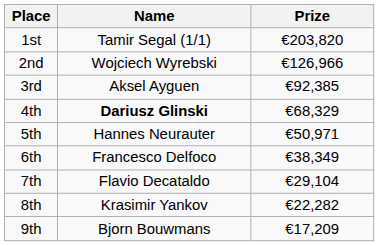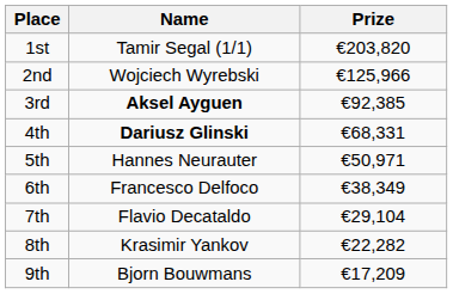 <table class="wikitable">
 <tr>
 <th width="50">Place</th>
 <th width="200">Name</th>
 <th width="125">Prize</th>
 </tr>
 <tr>
 <td align="center">1st</td>
 <td align="center">Tamir Segal (1/1)</td>
 <td align="center">€203,820</td>
 </tr>
 <tr>
 <td align="center">2nd</td>
 <td align="center">Wojciech Wyrebski</td>
-<td align="center">€126,966</td>
+<td align="center">€125,966</td>
 </tr>
 <tr>
 <td align="center">3rd</td>
-<td align="center">Aksel Ayguen</td>
+<td align="center"><strong>Aksel Ayguen</strong></td>
 <td align="center">€92,385</td>
 </tr>
 <tr>
 <td align="center">4th</td>
 <td align="center"><strong>Dariusz Glinski</strong></td>
-<td align="center">€68,329</td>
+<td align="center">€68,331</td>
 </tr>
 <tr>
 <td align="center">5th</td>
 <td align="center">Hannes Neurauter</td>
 <td align="center">€50,971</td>
 </tr>
 <tr>
 <td align="center">6th</td>
 <td align="center">Francesco Delfoco</td>
 <td align="center">€38,349</td>
 </tr>
 <tr>
 <td align="center">7th</td>
 <td align="center">Flavio Decataldo</td>
 <td align="center">€29,104</td>
 </tr>
 <tr>
 <td align="center">8th</td>
 <td align="center">Krasimir Yankov</td>
 <td align="center">€22,282</td>
 </tr>
 <tr>
 <td align="center">9th</td>
 <td align="center">Bjorn Bouwmans</td>
 <td align="center">€17,209</td>
 </tr>
 </table>
